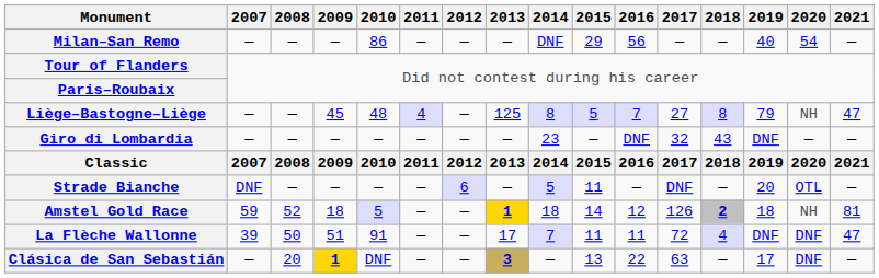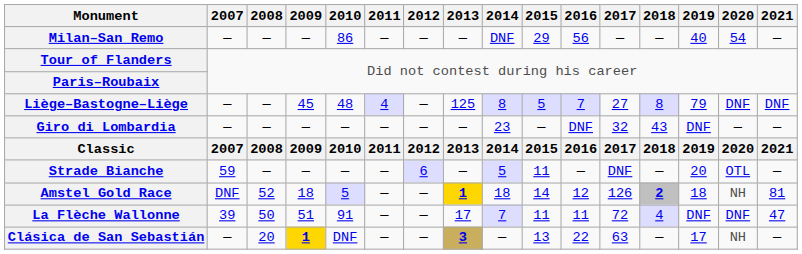 <table class="wikitable plainrowheaders">
 <tr>
 <th>Monument</th>
 <th scope="col">2007</th>
 <th scope="col">2008</th>
 <th scope="col">2009</th>
 <th scope="col">2010</th>
 <th scope="col">2011</th>
 <th scope="col">2012</th>
 <th scope="col">2013</th>
 <th scope="col">2014</th>
 <th scope="col">2015</th>
 <th scope="col">2016</th>
 <th scope="col">2017</th>
 <th scope="col">2018</th>
 <th scope="col">2019</th>
 <th scope="col">2020</th>
 <th scope="col">2021</th>
 </tr>
 <tr style="text-align:center;">
 <th scope="row"><a href='#'>Milan–San Remo</a></th>
 <td>—</td>
 <td>—</td>
 <td>—</td>
 <td><a href='#'>86</a></td>
 <td>—</td>
 <td>—</td>
 <td>—</td>
 <td><a href='#'>DNF</a></td>
 <td><a href='#'>29</a></td>
 <td><a href='#'>56</a></td>
 <td>—</td>
 <td>—</td>
 <td><a href='#'>40</a></td>
 <td><a href='#'>54</a></td>
 <td>—</td>
 </tr>
 <tr style="text-align:center;">
 <th scope="row"><a href='#'>Tour of Flanders</a></th>
 <td style="color:#4d4d4d;" colspan=15 rowspan=2>Did not contest during his career</td>
 </tr>
 <tr style="text-align:center;">
 <th scope="row"><a href='#'>Paris–Roubaix</a></th>
 </tr>
 <tr style="text-align:center;">
 <th scope="row"><a href='#'>Liège–Bastogne–Liège</a></th>
 <td>—</td>
 <td>—</td>
 <td><a href='#'>45</a></td>
 <td><a href='#'>48</a></td>
 <td style="background:#ddddff;"><a href='#'>4</a></td>
 <td>—</td>
 <td><a href='#'>125</a></td>
 <td style="background:#ddddff;"><a href='#'>8</a></td>
 <td style="background:#ddddff;"><a href='#'>5</a></td>
 <td style="background:#ddddff;"><a href='#'>7</a></td>
 <td><a href='#'>27</a></td>
 <td style="background:#ddddff;"><a href='#'>8</a></td>
 <td><a href='#'>79</a></td>
-<td style="color:#4d4d4d;">NH</td>
-<td><a href='#'>47</a></td>
+<td><a href='#'>DNF</a></td>
+<td><a href='#'>DNF</a></td>
 </tr>
 <tr style="text-align:center;">
 <th scope="row"><a href='#'>Giro di Lombardia</a></th>
 <td>—</td>
 <td>—</td>
 <td>—</td>
 <td>—</td>
 <td>—</td>
 <td>—</td>
 <td>—</td>
 <td><a href='#'>23</a></td>
 <td>—</td>
 <td><a href='#'>DNF</a></td>
 <td><a href='#'>32</a></td>
 <td><a href='#'>43</a></td>
 <td><a href='#'>DNF</a></td>
 <td>—</td>
 <td>—</td>
 </tr>
 <tr>
 <th>Classic</th>
 <th scope="col">2007</th>
 <th scope="col">2008</th>
 <th scope="col">2009</th>
 <th scope="col">2010</th>
 <th scope="col">2011</th>
 <th scope="col">2012</th>
 <th scope="col">2013</th>
 <th scope="col">2014</th>
 <th scope="col">2015</th>
 <th scope="col">2016</th>
 <th scope="col">2017</th>
 <th scope="col">2018</th>
 <th scope="col">2019</th>
 <th scope="col">2020</th>
 <th scope="col">2021</th>
 </tr>
 <tr style="text-align:center;">
 <th scope="row"><a href='#'>Strade Bianche</a></th>
-<td><a href='#'>DNF</a></td>
+<td><a href='#'>59</a></td>
 <td>—</td>
 <td>—</td>
 <td>—</td>
 <td>—</td>
 <td style="background:#ddddff;"><a href='#'>6</a></td>
 <td>—</td>
 <td style="background:#ddddff;"><a href='#'>5</a></td>
 <td><a href='#'>11</a></td>
 <td>—</td>
 <td><a href='#'>DNF</a></td>
 <td>—</td>
 <td><a href='#'>20</a></td>
 <td><a href='#'>OTL</a></td>
 <td>—</td>
 </tr>
 <tr style="text-align:center;">
 <th scope="row"><a href='#'>Amstel Gold Race</a></th>
-<td><a href='#'>59</a></td>
+<td><a href='#'>DNF</a></td>
 <td><a href='#'>52</a></td>
 <td><a href='#'>18</a></td>
 <td style="background:#ddddff;"><a href='#'>5</a></td>
 <td>—</td>
 <td>—</td>
 <td style="background:gold;"><a href='#'><strong>1</strong></a></td>
 <td><a href='#'>18</a></td>
 <td><a href='#'>14</a></td>
 <td><a href='#'>12</a></td>
 <td><a href='#'>126</a></td>
 <td style="background:#C0C0C0;"><a href='#'><strong>2</strong></a></td>
 <td><a href='#'>18</a></td>
 <td style="color:#4d4d4d;">NH</td>
 <td><a href='#'>81</a></td>
 </tr>
 <tr style="text-align:center;">
 <th scope="row"><a href='#'>La Flèche Wallonne</a></th>
 <td><a href='#'>39</a></td>
 <td><a href='#'>50</a></td>
 <td><a href='#'>51</a></td>
 <td><a href='#'>91</a></td>
 <td>—</td>
 <td>—</td>
 <td><a href='#'>17</a></td>
 <td style="background:#ddddff;"><a href='#'>7</a></td>
 <td><a href='#'>11</a></td>
 <td><a href='#'>11</a></td>
 <td><a href='#'>72</a></td>
 <td style="background:#ddddff;"><a href='#'>4</a></td>
 <td><a href='#'>DNF</a></td>
 <td><a href='#'>DNF</a></td>
 <td><a href='#'>47</a></td>
 </tr>
 <tr style="text-align:center;">
 <th scope="row"><a href='#'>Clásica de San Sebastián</a></th>
 <td>—</td>
 <td><a href='#'>20</a></td>
 <td style="background:gold;"><a href='#'><strong>1</strong></a></td>
 <td><a href='#'>DNF</a></td>
 <td>—</td>
 <td>—</td>
 <td style="background:#C9AE5D;"><a href='#'><strong>3</strong></a></td>
 <td>—</td>
 <td><a href='#'>13</a></td>
 <td><a href='#'>22</a></td>
 <td><a href='#'>63</a></td>
 <td>—</td>
 <td><a href='#'>17</a></td>
-<td><a href='#'>DNF</a></td>
+<td style="color:#4d4d4d;">NH</td>
 <td>—</td>
 </tr>
 </table>
